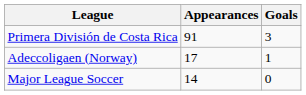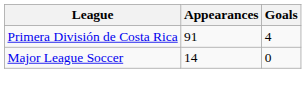 <table class="wikitable">
 <tr>
 <th>League</th>
 <th>Appearances</th>
 <th>Goals</th>
 </tr>
 <tr>
 <td><a href='#'>Primera División de Costa Rica</a></td>
 <td>   91</td>
-<td> 3</td>
-</tr>
-<tr>
-<td><a href='#'>Adeccoligaen (Norway)</a></td>
-<td>    17</td>
-<td>  1</td>
+<td> 4</td>
 </tr>
 <tr>
 <td><a href='#'>Major League Soccer</a></td>
 <td>    14</td>
 <td>  0</td>
 </tr>
 </table>
